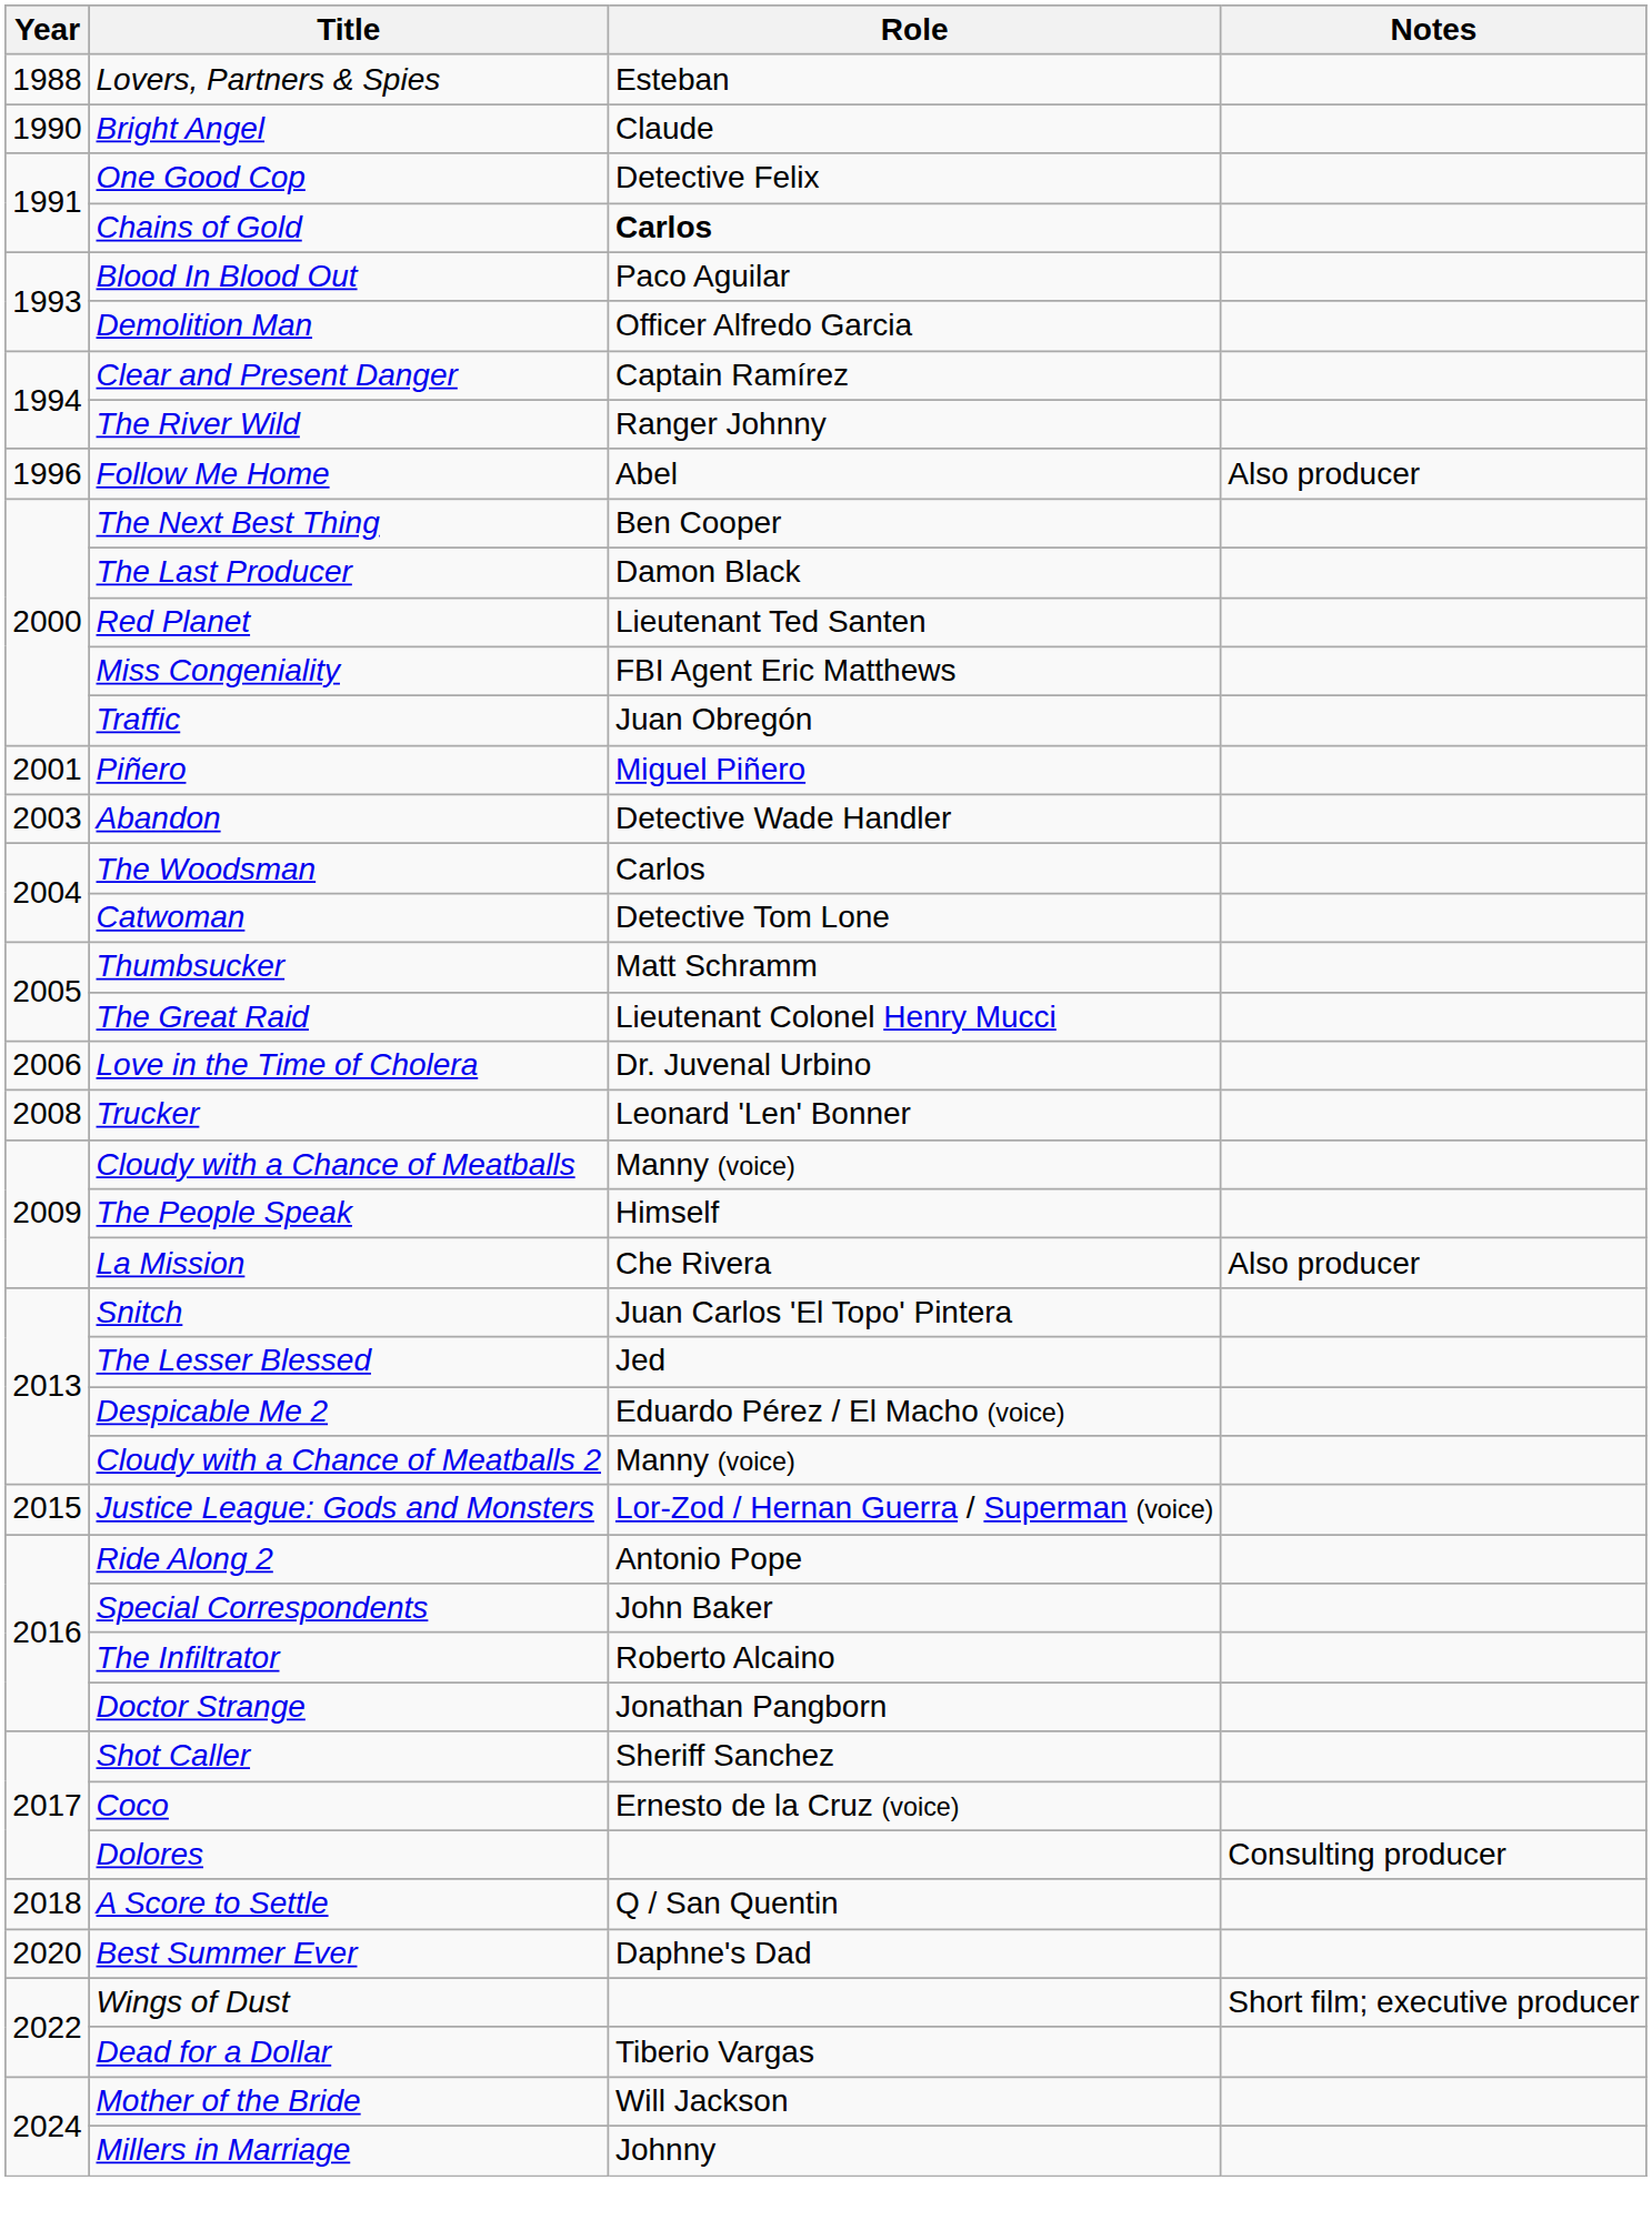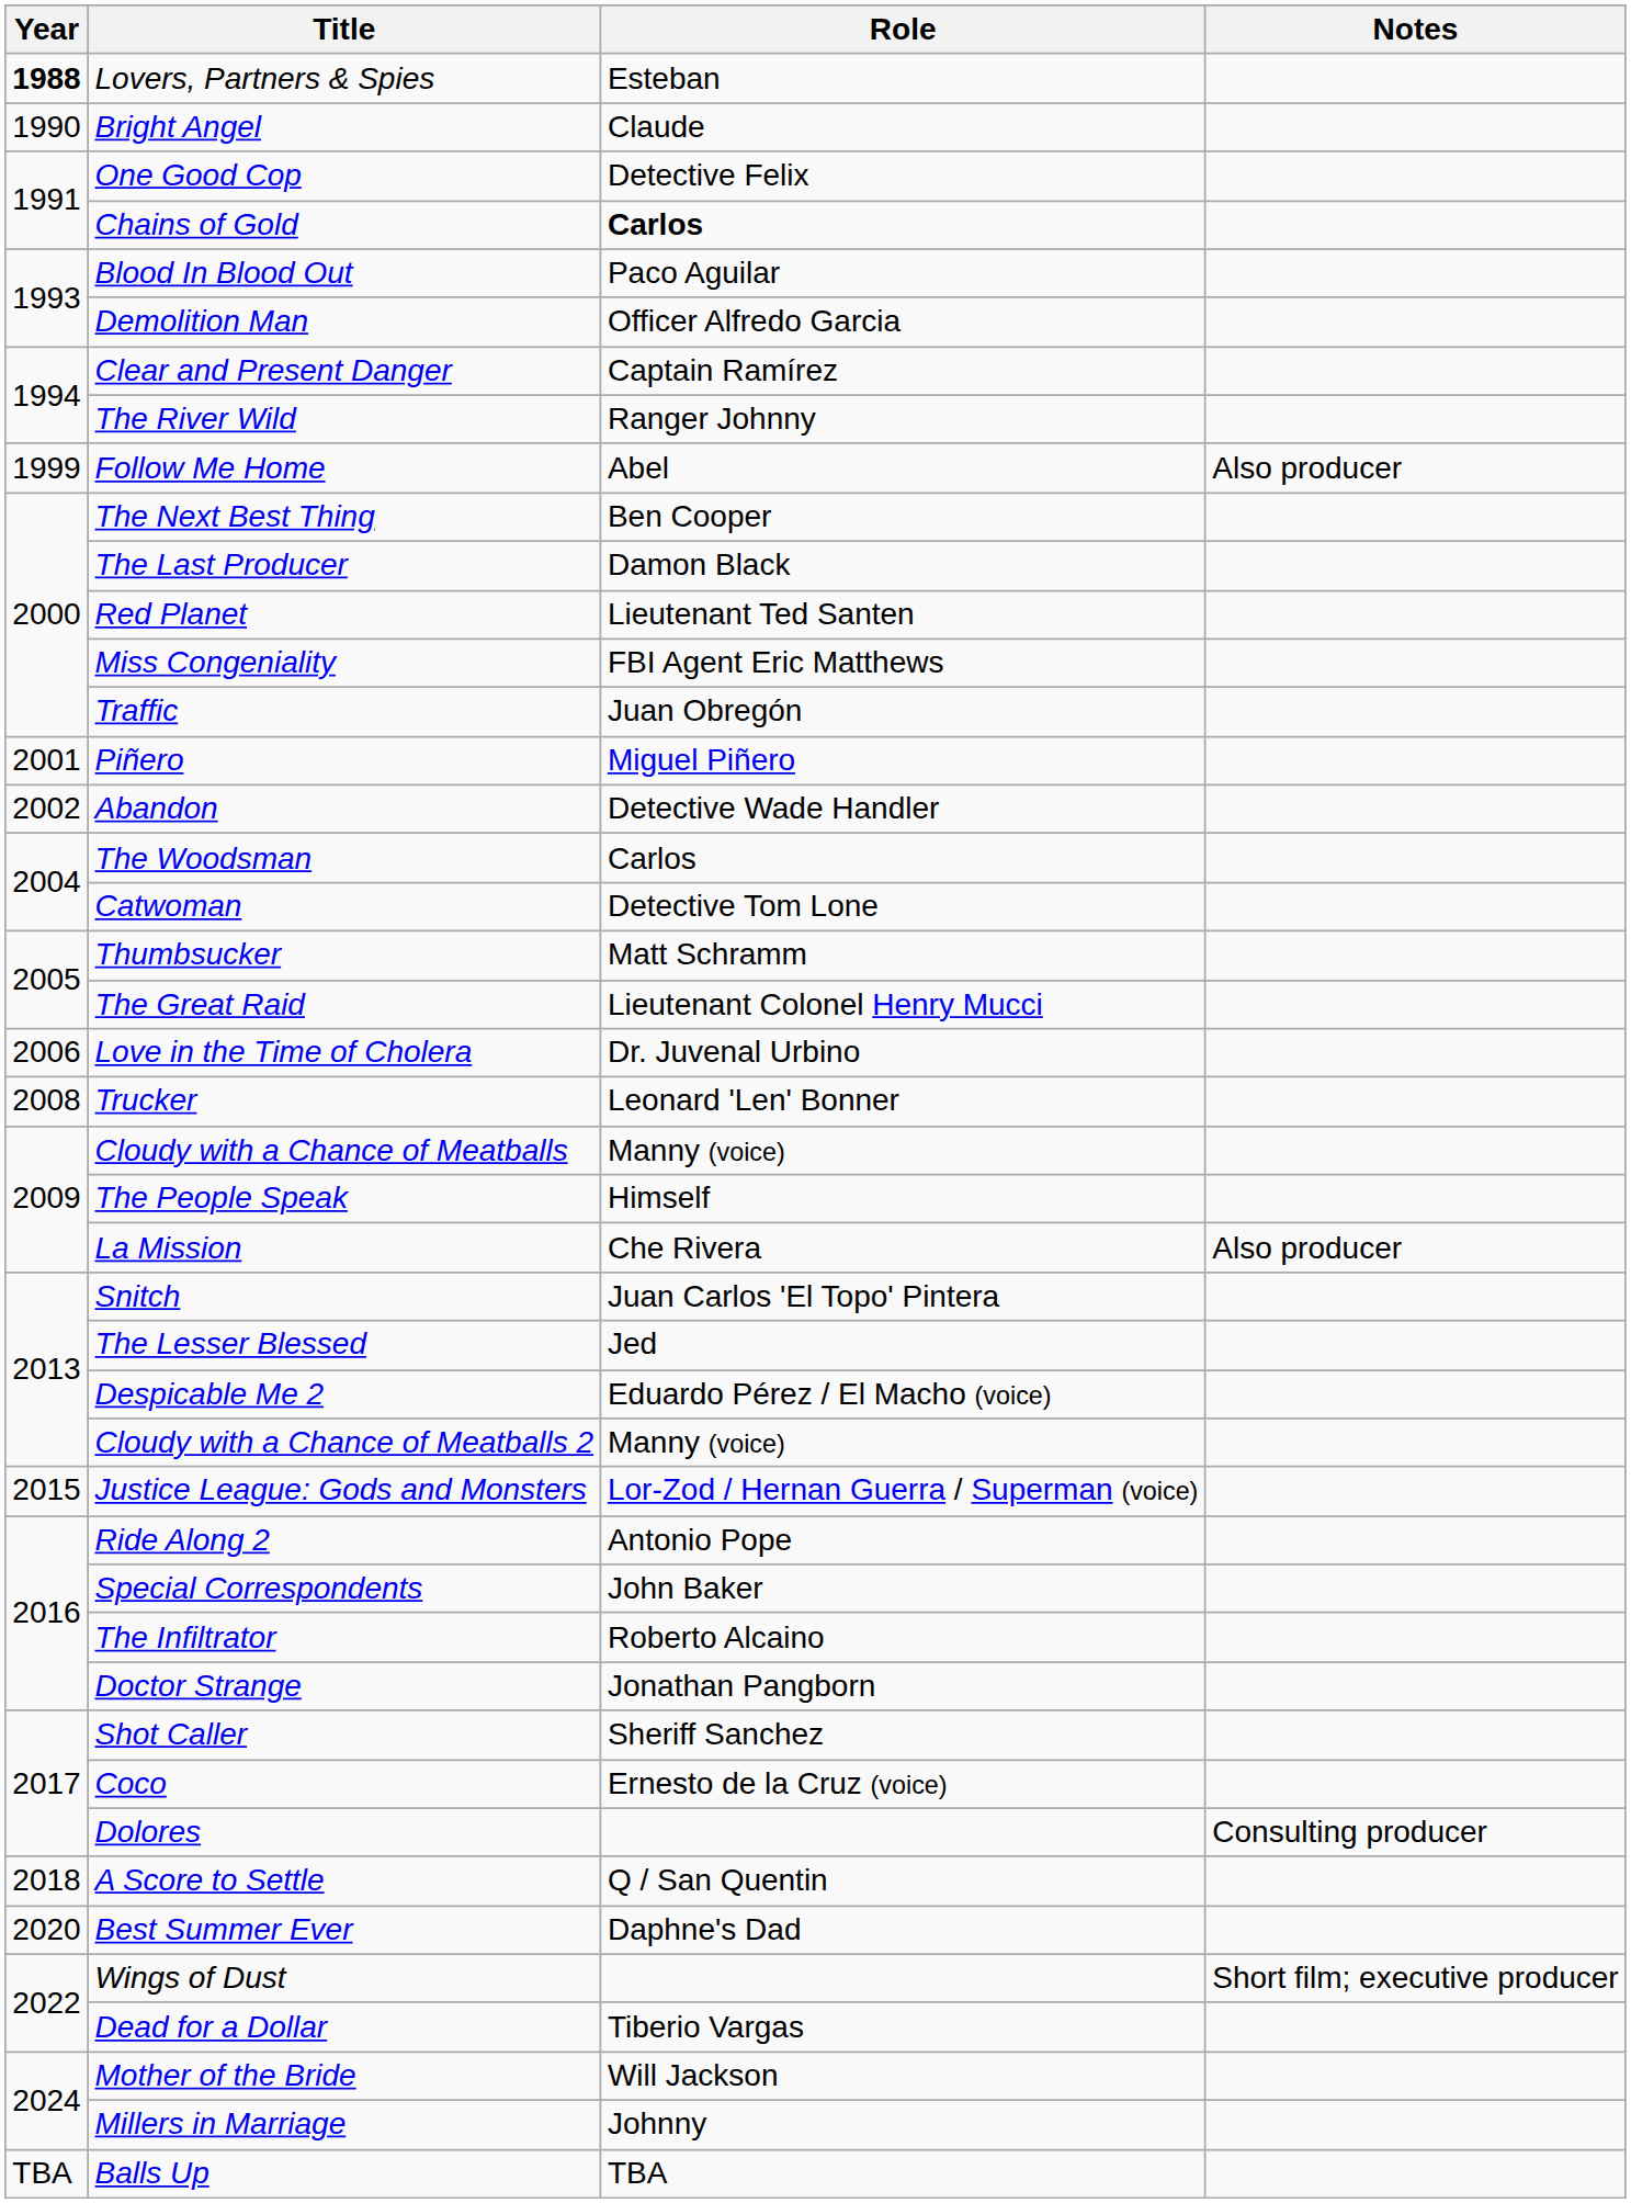 <table class="wikitable">
 <tr>
 <th>Year</th>
 <th>Title</th>
 <th>Role</th>
 <th>Notes</th>
 </tr>
 <tr>
-<td>1988</td>
+<td><strong>1988</strong></td>
 <td><em>Lovers, Partners & Spies</em></td>
 <td>Esteban</td>
 <td></td>
 </tr>
 <tr>
 <td>1990</td>
 <td><em><a href='#'>Bright Angel</a></em></td>
 <td>Claude</td>
 <td></td>
 </tr>
 <tr>
 <td rowspan="2">1991</td>
 <td><em><a href='#'>One Good Cop</a></em></td>
 <td>Detective Felix</td>
 <td></td>
 </tr>
 <tr>
 <td><em><a href='#'>Chains of Gold</a></em></td>
 <td><strong>Carlos</strong></td>
 <td></td>
 </tr>
 <tr>
 <td rowspan="2">1993</td>
 <td><em><a href='#'>Blood In Blood Out</a></em></td>
 <td>Paco Aguilar</td>
 <td></td>
 </tr>
 <tr>
 <td><em><a href='#'>Demolition Man</a></em></td>
 <td>Officer Alfredo Garcia</td>
 <td></td>
 </tr>
 <tr>
 <td rowspan="2">1994</td>
 <td><em><a href='#'>Clear and Present Danger</a></em></td>
 <td>Captain Ramírez</td>
 <td></td>
 </tr>
 <tr>
 <td><em><a href='#'>The River Wild</a></em></td>
 <td>Ranger Johnny</td>
 <td></td>
 </tr>
 <tr>
-<td>1996</td>
+<td>1999</td>
 <td><em><a href='#'>Follow Me Home</a></em></td>
 <td>Abel</td>
 <td>Also producer</td>
 </tr>
 <tr>
 <td rowspan="5">2000</td>
 <td><em><a href='#'>The Next Best Thing</a></em></td>
 <td>Ben Cooper</td>
 <td></td>
 </tr>
 <tr>
 <td><em><a href='#'>The Last Producer</a></em></td>
 <td>Damon Black</td>
 <td></td>
 </tr>
 <tr>
 <td><em><a href='#'>Red Planet</a></em></td>
 <td>Lieutenant Ted Santen</td>
 <td></td>
 </tr>
 <tr>
 <td><em><a href='#'>Miss Congeniality</a></em></td>
 <td>FBI Agent Eric Matthews</td>
 <td></td>
 </tr>
 <tr>
 <td><em><a href='#'>Traffic</a></em></td>
 <td>Juan Obregón</td>
 <td></td>
 </tr>
 <tr>
 <td>2001</td>
 <td><em><a href='#'>Piñero</a></em></td>
 <td><a href='#'>Miguel Piñero</a></td>
 <td></td>
 </tr>
 <tr>
-<td>2003</td>
+<td>2002</td>
 <td><em><a href='#'>Abandon</a></em></td>
 <td>Detective Wade Handler</td>
 <td></td>
 </tr>
 <tr>
 <td rowspan="2">2004</td>
 <td><em><a href='#'>The Woodsman</a></em></td>
 <td>Carlos</td>
 <td></td>
 </tr>
 <tr>
 <td><em><a href='#'>Catwoman</a></em></td>
 <td>Detective Tom Lone</td>
 <td></td>
 </tr>
 <tr>
 <td rowspan="2">2005</td>
 <td><em><a href='#'>Thumbsucker</a></em></td>
 <td>Matt Schramm</td>
 <td></td>
 </tr>
 <tr>
 <td><em><a href='#'>The Great Raid</a></em></td>
 <td>Lieutenant Colonel <a href='#'>Henry Mucci</a></td>
 <td></td>
 </tr>
 <tr>
 <td>2006</td>
 <td><em><a href='#'>Love in the Time of Cholera</a></em></td>
 <td>Dr. Juvenal Urbino</td>
 <td></td>
 </tr>
 <tr>
 <td>2008</td>
 <td><em><a href='#'>Trucker</a></em></td>
 <td>Leonard 'Len' Bonner</td>
 <td></td>
 </tr>
 <tr>
 <td rowspan="3">2009</td>
 <td><em><a href='#'>Cloudy with a Chance of Meatballs</a></em></td>
 <td>Manny <small>(voice)</small></td>
 <td></td>
 </tr>
 <tr>
 <td><em><a href='#'>The People Speak</a></em></td>
 <td>Himself</td>
 <td></td>
 </tr>
 <tr>
 <td><em><a href='#'>La Mission</a></em></td>
 <td>Che Rivera</td>
 <td>Also producer</td>
 </tr>
 <tr>
 <td rowspan="4">2013</td>
 <td><em><a href='#'>Snitch</a></em></td>
 <td>Juan Carlos 'El Topo' Pintera</td>
 <td></td>
 </tr>
 <tr>
 <td><em><a href='#'>The Lesser Blessed</a></em></td>
 <td>Jed</td>
 <td></td>
 </tr>
 <tr>
 <td><em><a href='#'>Despicable Me 2</a></em></td>
 <td>Eduardo Pérez / El Macho <small>(voice)</small></td>
 <td></td>
 </tr>
 <tr>
 <td><em><a href='#'>Cloudy with a Chance of Meatballs 2</a></em></td>
 <td>Manny <small>(voice)</small></td>
 <td></td>
 </tr>
 <tr>
 <td>2015</td>
 <td><em><a href='#'>Justice League: Gods and Monsters</a></em></td>
 <td><a href='#'>Lor-Zod / Hernan Guerra</a> / <a href='#'>Superman</a> <small>(voice)</small></td>
 <td></td>
 </tr>
 <tr>
 <td rowspan="4">2016</td>
 <td><em><a href='#'>Ride Along 2</a></em></td>
 <td>Antonio Pope</td>
 <td></td>
 </tr>
 <tr>
 <td><em><a href='#'>Special Correspondents</a></em></td>
 <td>John Baker</td>
 <td></td>
 </tr>
 <tr>
 <td><em><a href='#'>The Infiltrator</a></em></td>
 <td>Roberto Alcaino</td>
 <td></td>
 </tr>
 <tr>
 <td><em><a href='#'>Doctor Strange</a></em></td>
 <td>Jonathan Pangborn</td>
 <td></td>
 </tr>
 <tr>
 <td rowspan="3">2017</td>
 <td><em><a href='#'>Shot Caller</a></em></td>
 <td>Sheriff Sanchez</td>
 <td></td>
 </tr>
 <tr>
 <td><em><a href='#'>Coco</a></em></td>
 <td>Ernesto de la Cruz <small>(voice)</small></td>
 <td></td>
 </tr>
 <tr>
 <td><em><a href='#'>Dolores</a></em></td>
 <td></td>
 <td>Consulting producer</td>
 </tr>
 <tr>
 <td>2018</td>
 <td><em><a href='#'>A Score to Settle</a></em></td>
 <td>Q / San Quentin</td>
 <td></td>
 </tr>
 <tr>
 <td>2020</td>
 <td><em><a href='#'>Best Summer Ever</a></em></td>
 <td>Daphne's Dad</td>
 <td></td>
 </tr>
 <tr>
 <td rowspan="2">2022</td>
 <td><em>Wings of Dust</em></td>
 <td></td>
 <td>Short film; executive producer</td>
 </tr>
 <tr>
 <td><em><a href='#'>Dead for a Dollar</a></em></td>
 <td>Tiberio Vargas</td>
 <td></td>
 </tr>
 <tr>
 <td rowspan="2">2024</td>
 <td><em><a href='#'>Mother of the Bride</a></em></td>
 <td>Will Jackson</td>
 <td></td>
 </tr>
 <tr>
 <td><em><a href='#'>Millers in Marriage</a></em></td>
 <td>Johnny</td>
 <td></td>
 </tr>
+<tr>
+<td>TBA</td>
+<td><em><a href='#'>Balls Up</a></em></td>
+<td>TBA</td>
+<td></td>
+</tr>
 </table>
